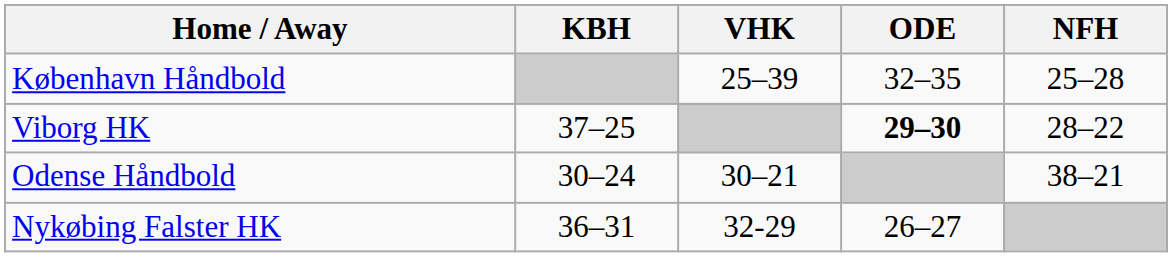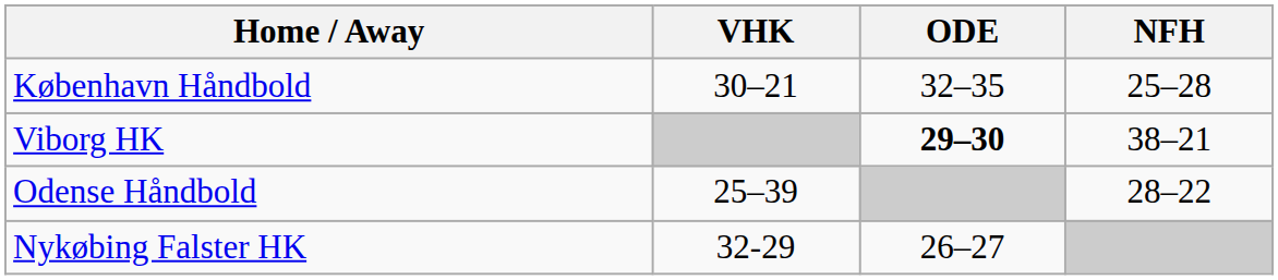 <table class="wikitable" style="text-align: center;" width="600">
 <tr>
 <th>Home / Away</th>
-<th>KBH</th>
 <th>VHK</th>
 <th>ODE</th>
 <th>NFH</th>
 </tr>
 <tr>
 <td style="text-align: left;"><a href='#'>København Håndbold</a></td>
-<td bgcolor=#CCCCCC> </td>
-<td>25–39</td>
+<td>30–21</td>
 <td>32–35</td>
 <td>25–28</td>
 </tr>
 <tr>
 <td style="text-align: left;"><a href='#'>Viborg HK</a></td>
-<td>37–25</td>
 <td bgcolor=#CCCCCC> </td>
 <td><strong>29–30</strong></td>
+<td>38–21</td>
+</tr>
+<tr>
+<td style="text-align: left;"><a href='#'>Odense Håndbold</a></td>
+<td>25–39</td>
+<td bgcolor=#CCCCCC> </td>
 <td>28–22</td>
 </tr>
 <tr>
-<td style="text-align: left;"><a href='#'>Odense Håndbold</a></td>
-<td>30–24</td>
-<td>30–21</td>
-<td bgcolor=#CCCCCC> </td>
-<td>38–21</td>
-</tr>
-<tr>
 <td style="text-align: left;"><a href='#'>Nykøbing Falster HK</a></td>
-<td>36–31</td>
 <td>32-29</td>
 <td>26–27</td>
 <td bgcolor=#CCCCCC> </td>
 </tr>
 </table>
